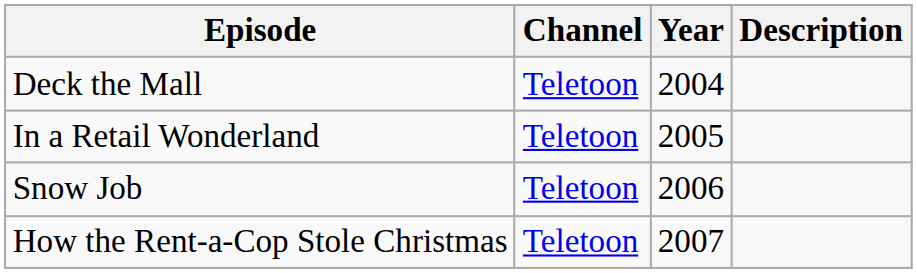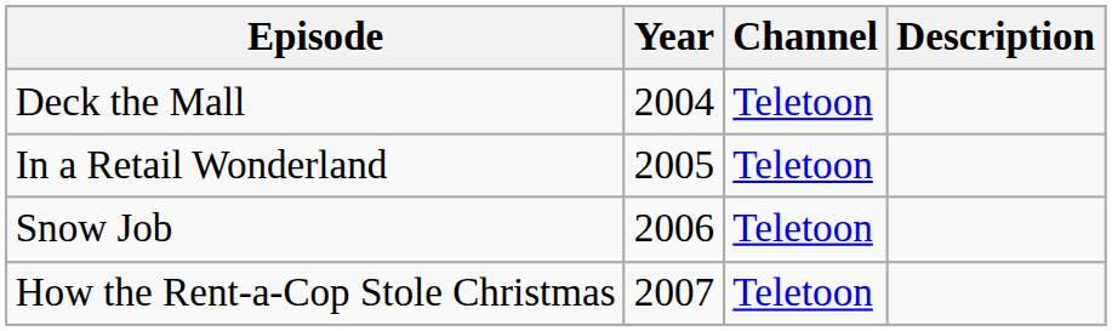 <table class="wikitable sortable">
 <tr>
 <th>Episode</th>
+<th>Year</th>
 <th>Channel</th>
-<th>Year</th>
 <th>Description</th>
 </tr>
 <tr>
 <td>Deck the Mall</td>
+<td>2004</td>
 <td><a href='#'>Teletoon</a></td>
-<td>2004</td>
 <td></td>
 </tr>
 <tr>
 <td>In a Retail Wonderland</td>
+<td>2005</td>
 <td><a href='#'>Teletoon</a></td>
-<td>2005</td>
 <td></td>
 </tr>
 <tr>
 <td>Snow Job</td>
+<td>2006</td>
 <td><a href='#'>Teletoon</a></td>
-<td>2006</td>
 <td></td>
 </tr>
 <tr>
 <td>How the Rent-a-Cop Stole Christmas</td>
+<td>2007</td>
 <td><a href='#'>Teletoon</a></td>
-<td>2007</td>
 <td></td>
 </tr>
 </table>
